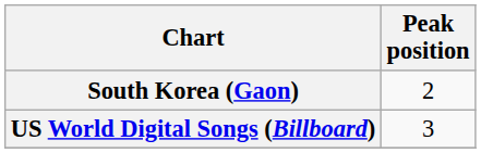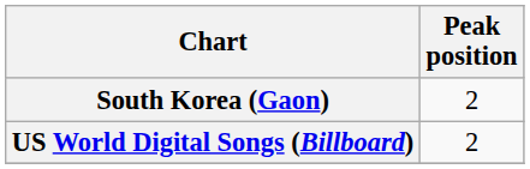 <table class="wikitable plainrowheaders" style="text-align:center;">
 <tr>
 <th>Chart</th>
 <th scope="col">Peak<br>position</th>
 </tr>
 <tr>
 <th scope="row">South Korea (<a href='#'>Gaon</a>)</th>
 <td>2</td>
 </tr>
 <tr>
 <th scope="row">US <a href='#'>World Digital Songs</a> (<em><a href='#'>Billboard</a></em>)</th>
-<td>3</td>
+<td>2</td>
 </tr>
 <tr>
 </tr>
 </table>
